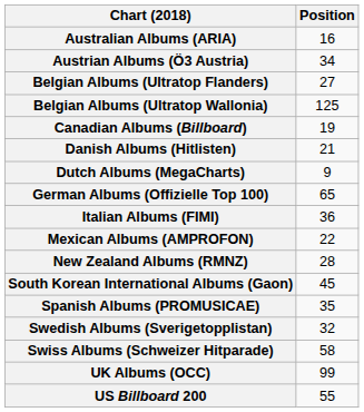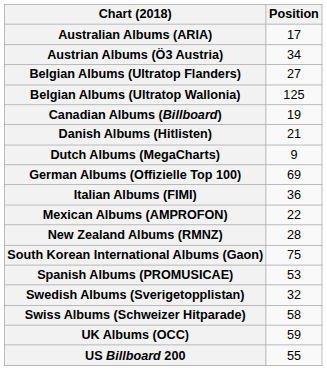 <table class="wikitable sortable plainrowheaders" style="text-align:center">
 <tr>
 <th scope="col">Chart (2018)</th>
 <th scope="col">Position</th>
 </tr>
 <tr>
 <th scope="row">Australian Albums (ARIA)</th>
-<td>16</td>
+<td>17</td>
 </tr>
 <tr>
 <th scope="row">Austrian Albums (Ö3 Austria)</th>
 <td>34</td>
 </tr>
 <tr>
 <th scope="row">Belgian Albums (Ultratop Flanders)</th>
 <td>27</td>
 </tr>
 <tr>
 <th scope="row">Belgian Albums (Ultratop Wallonia)</th>
 <td>125</td>
 </tr>
 <tr>
 <th scope="row">Canadian Albums (<em>Billboard</em>)</th>
 <td>19</td>
 </tr>
 <tr>
 <th scope="row">Danish Albums (Hitlisten)</th>
 <td>21</td>
 </tr>
 <tr>
 <th scope="row">Dutch Albums (MegaCharts)</th>
 <td>9</td>
 </tr>
 <tr>
 <th scope="row">German Albums (Offizielle Top 100)</th>
-<td>65</td>
+<td>69</td>
 </tr>
 <tr>
 <th scope="row">Italian Albums (FIMI)</th>
 <td>36</td>
 </tr>
 <tr>
 <th scope="row">Mexican Albums (AMPROFON)</th>
 <td>22</td>
 </tr>
 <tr>
 <th scope="row">New Zealand Albums (RMNZ)</th>
 <td>28</td>
 </tr>
 <tr>
 <th scope="row">South Korean International Albums (Gaon)</th>
-<td>45</td>
+<td>75</td>
 </tr>
 <tr>
 <th scope="row">Spanish Albums (PROMUSICAE)</th>
-<td>35</td>
+<td>53</td>
 </tr>
 <tr>
 <th scope="row">Swedish Albums (Sverigetopplistan)</th>
 <td>32</td>
 </tr>
 <tr>
 <th scope="row">Swiss Albums (Schweizer Hitparade)</th>
 <td>58</td>
 </tr>
 <tr>
 <th scope="row">UK Albums (OCC)</th>
-<td>99</td>
+<td>59</td>
 </tr>
 <tr>
 <th scope="row">US <em>Billboard</em> 200</th>
 <td>55</td>
 </tr>
 </table>
